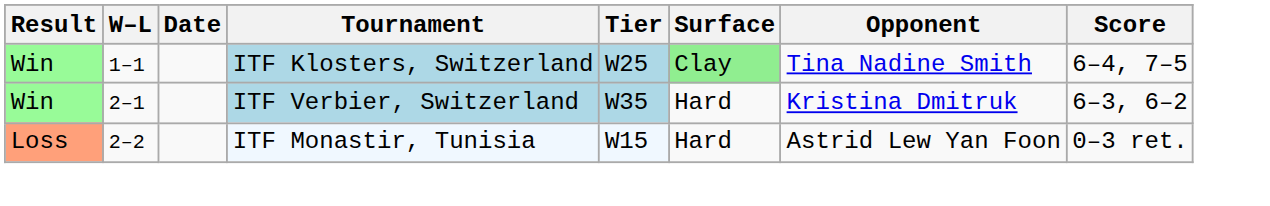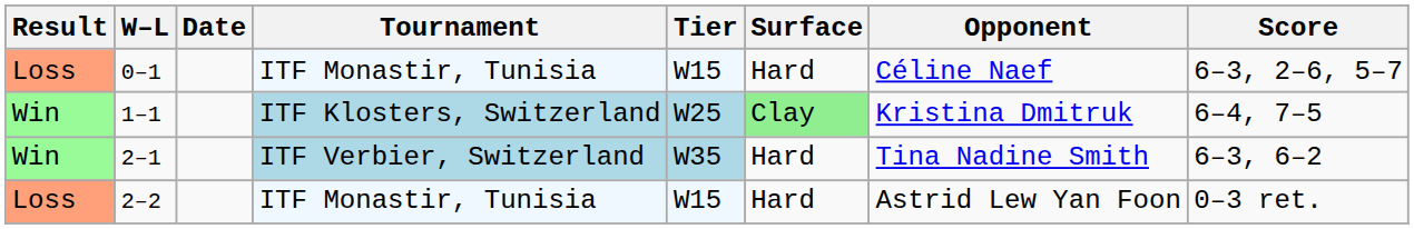 <table class="sortable wikitable nowrap">
 <tr>
 <th>Result</th>
 <th class="unsortable">W–L</th>
 <th>Date</th>
 <th>Tournament</th>
 <th>Tier</th>
 <th>Surface</th>
 <th>Opponent</th>
 <th class="unsortable">Score</th>
 </tr>
 <tr>
+<td bgcolor=ffa07a>Loss</td>
+<td><small>0–1</small></td>
+<td></td>
+<td bgcolor=f0f8ff>ITF Monastir, Tunisia</td>
+<td bgcolor=f0f8ff>W15</td>
+<td>Hard</td>
+<td> <a href='#'>Céline Naef</a></td>
+<td>6–3, 2–6, 5–7</td>
+</tr>
+<tr>
 <td bgcolor=98fb98>Win</td>
 <td><small>1–1</small></td>
 <td></td>
 <td bgcolor=lightblue>ITF Klosters, Switzerland</td>
 <td bgcolor=lightblue>W25</td>
 <td style="background: lightgreen;">Clay</td>
-<td> <a href='#'>Tina Nadine Smith</a></td>
+<td> <a href='#'>Kristina Dmitruk</a></td>
 <td>6–4, 7–5</td>
 </tr>
 <tr>
 <td bgcolor=98fb98>Win</td>
 <td><small>2–1</small></td>
 <td></td>
 <td bgcolor=lightblue>ITF Verbier, Switzerland</td>
 <td bgcolor=lightblue>W35</td>
 <td>Hard</td>
-<td> <a href='#'>Kristina Dmitruk</a></td>
+<td> <a href='#'>Tina Nadine Smith</a></td>
 <td>6–3, 6–2</td>
 </tr>
 <tr>
 <td bgcolor=ffa07a>Loss</td>
 <td><small>2–2</small></td>
 <td></td>
 <td bgcolor=f0f8ff>ITF Monastir, Tunisia</td>
 <td bgcolor=f0f8ff>W15</td>
 <td>Hard</td>
 <td> Astrid Lew Yan Foon</td>
 <td>0–3 ret.</td>
 </tr>
 </table>
